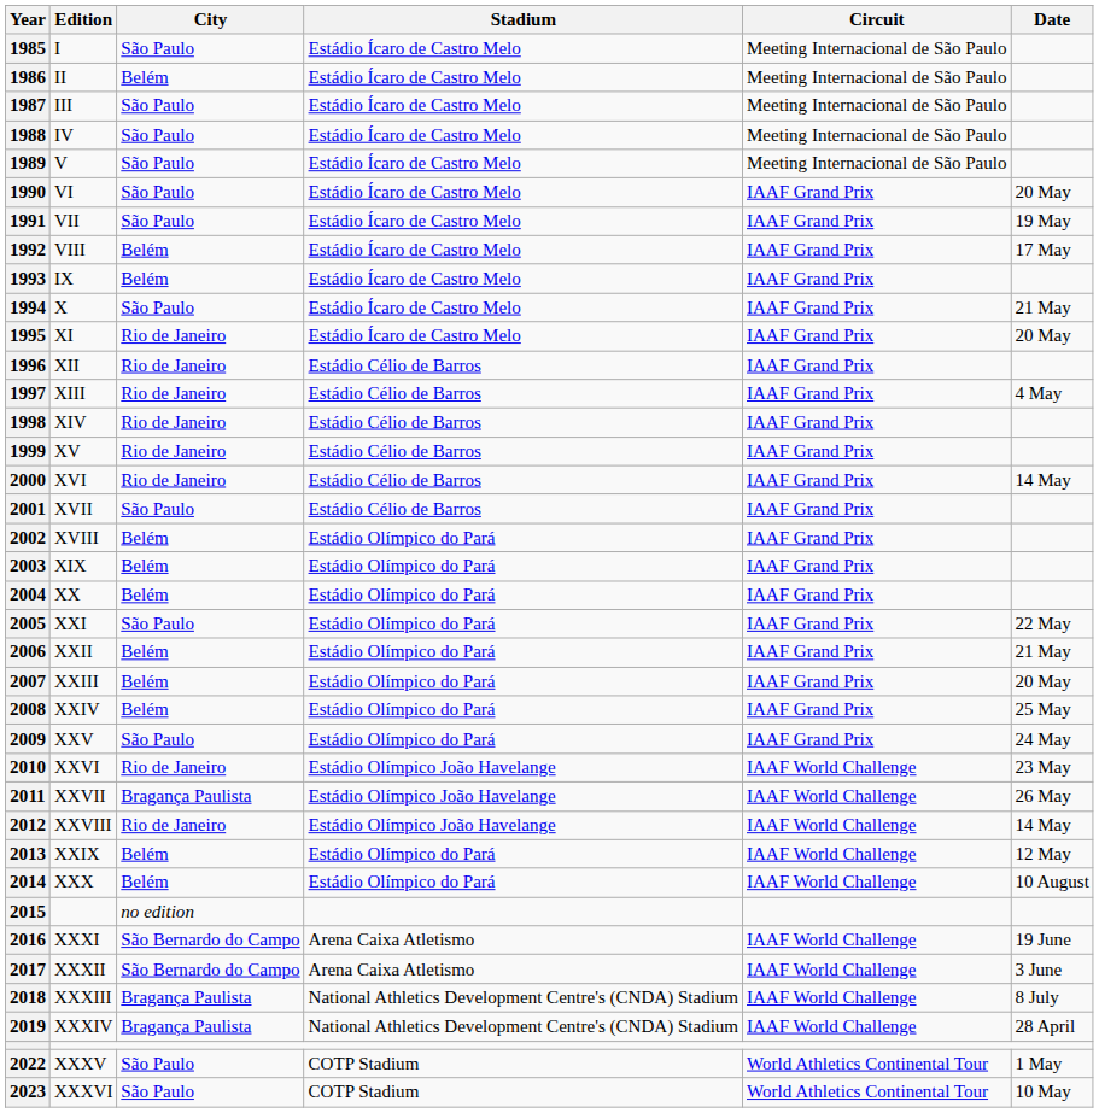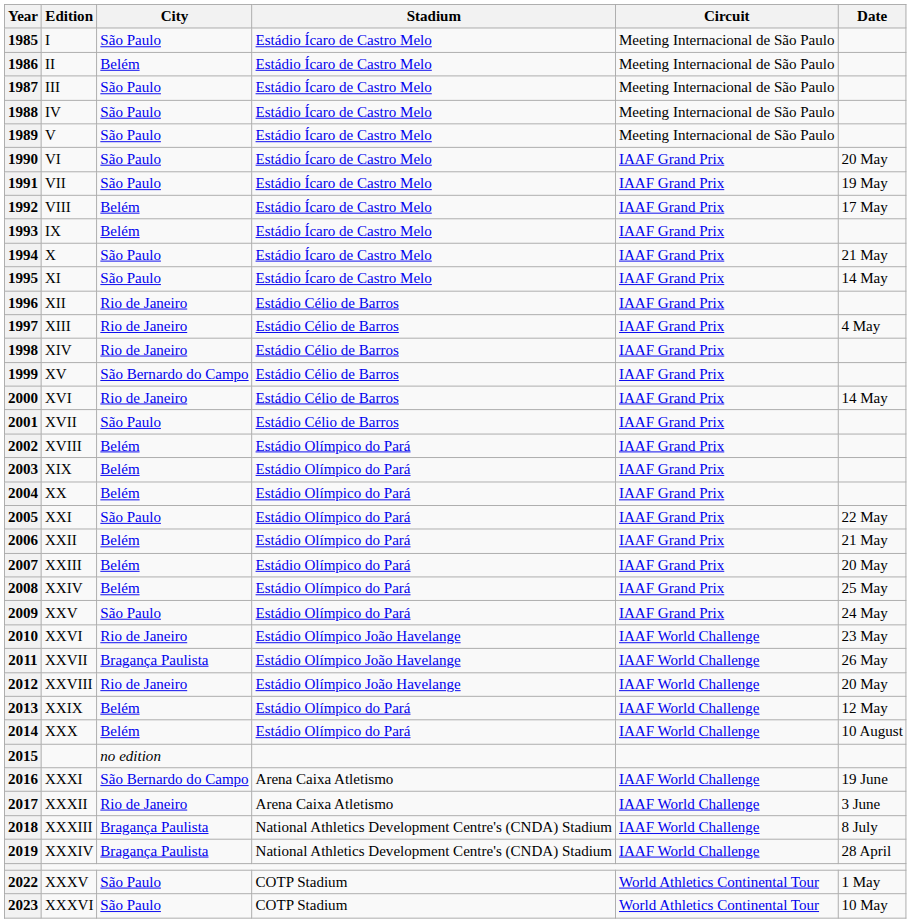 <table class="wikitable sticky-header plainrowheaders">
 <tr>
 <th scope="col">Year</th>
 <th>Edition</th>
 <th>City</th>
 <th>Stadium</th>
 <th>Circuit</th>
 <th>Date</th>
 </tr>
 <tr>
 <th scope="row">1985</th>
 <td>I</td>
 <td><a href='#'>São Paulo</a></td>
 <td><a href='#'>Estádio Ícaro de Castro Melo</a></td>
 <td>Meeting Internacional de São Paulo</td>
 <td></td>
 </tr>
 <tr>
 <th scope="row">1986</th>
 <td>II</td>
 <td><a href='#'>Belém</a></td>
 <td><a href='#'>Estádio Ícaro de Castro Melo</a></td>
 <td>Meeting Internacional de São Paulo</td>
 <td></td>
 </tr>
 <tr>
 <th scope="row">1987</th>
 <td>III</td>
 <td><a href='#'>São Paulo</a></td>
 <td><a href='#'>Estádio Ícaro de Castro Melo</a></td>
 <td>Meeting Internacional de São Paulo</td>
 <td></td>
 </tr>
 <tr>
 <th scope="row">1988</th>
 <td>IV</td>
 <td><a href='#'>São Paulo</a></td>
 <td><a href='#'>Estádio Ícaro de Castro Melo</a></td>
 <td>Meeting Internacional de São Paulo</td>
 <td></td>
 </tr>
 <tr>
 <th scope="row">1989</th>
 <td>V</td>
 <td><a href='#'>São Paulo</a></td>
 <td><a href='#'>Estádio Ícaro de Castro Melo</a></td>
 <td>Meeting Internacional de São Paulo</td>
 <td></td>
 </tr>
 <tr>
 <th scope="row">1990</th>
 <td>VI</td>
 <td><a href='#'>São Paulo</a></td>
 <td><a href='#'>Estádio Ícaro de Castro Melo</a></td>
 <td><a href='#'>IAAF Grand Prix</a></td>
 <td>20 May</td>
 </tr>
 <tr>
 <th scope="row">1991</th>
 <td>VII</td>
 <td><a href='#'>São Paulo</a></td>
 <td><a href='#'>Estádio Ícaro de Castro Melo</a></td>
 <td><a href='#'>IAAF Grand Prix</a></td>
 <td>19 May</td>
 </tr>
 <tr>
 <th scope="row">1992</th>
 <td>VIII</td>
 <td><a href='#'>Belém</a></td>
 <td><a href='#'>Estádio Ícaro de Castro Melo</a></td>
 <td><a href='#'>IAAF Grand Prix</a></td>
 <td>17 May</td>
 </tr>
 <tr>
 <th scope="row">1993</th>
 <td>IX</td>
 <td><a href='#'>Belém</a></td>
 <td><a href='#'>Estádio Ícaro de Castro Melo</a></td>
 <td><a href='#'>IAAF Grand Prix</a></td>
 <td></td>
 </tr>
 <tr>
 <th scope="row">1994</th>
 <td>X</td>
 <td><a href='#'>São Paulo</a></td>
 <td><a href='#'>Estádio Ícaro de Castro Melo</a></td>
 <td><a href='#'>IAAF Grand Prix</a></td>
 <td>21 May</td>
 </tr>
 <tr>
 <th scope="row">1995</th>
 <td>XI</td>
-<td><a href='#'>Rio de Janeiro</a></td>
+<td><a href='#'>São Paulo</a></td>
 <td><a href='#'>Estádio Ícaro de Castro Melo</a></td>
 <td><a href='#'>IAAF Grand Prix</a></td>
-<td>20 May</td>
+<td>14 May</td>
 </tr>
 <tr>
 <th scope="row">1996</th>
 <td>XII</td>
 <td><a href='#'>Rio de Janeiro</a></td>
 <td><a href='#'>Estádio Célio de Barros</a></td>
 <td><a href='#'>IAAF Grand Prix</a></td>
 <td></td>
 </tr>
 <tr>
 <th scope="row">1997</th>
 <td>XIII</td>
 <td><a href='#'>Rio de Janeiro</a></td>
 <td><a href='#'>Estádio Célio de Barros</a></td>
 <td><a href='#'>IAAF Grand Prix</a></td>
 <td>4 May</td>
 </tr>
 <tr>
 <th scope="row">1998</th>
 <td>XIV</td>
 <td><a href='#'>Rio de Janeiro</a></td>
 <td><a href='#'>Estádio Célio de Barros</a></td>
 <td><a href='#'>IAAF Grand Prix</a></td>
 <td></td>
 </tr>
 <tr>
 <th scope="row">1999</th>
 <td>XV</td>
-<td><a href='#'>Rio de Janeiro</a></td>
+<td><a href='#'>São Bernardo do Campo</a></td>
 <td><a href='#'>Estádio Célio de Barros</a></td>
 <td><a href='#'>IAAF Grand Prix</a></td>
 <td></td>
 </tr>
 <tr>
 <th scope="row">2000</th>
 <td>XVI</td>
 <td><a href='#'>Rio de Janeiro</a></td>
 <td><a href='#'>Estádio Célio de Barros</a></td>
 <td><a href='#'>IAAF Grand Prix</a></td>
 <td>14 May</td>
 </tr>
 <tr>
 <th scope="row">2001</th>
 <td>XVII</td>
 <td><a href='#'>São Paulo</a></td>
 <td><a href='#'>Estádio Célio de Barros</a></td>
 <td><a href='#'>IAAF Grand Prix</a></td>
 <td></td>
 </tr>
 <tr>
 <th scope="row">2002</th>
 <td>XVIII</td>
 <td><a href='#'>Belém</a></td>
 <td><a href='#'>Estádio Olímpico do Pará</a></td>
 <td><a href='#'>IAAF Grand Prix</a></td>
 <td></td>
 </tr>
 <tr>
 <th scope="row">2003</th>
 <td>XIX</td>
 <td><a href='#'>Belém</a></td>
 <td><a href='#'>Estádio Olímpico do Pará</a></td>
 <td><a href='#'>IAAF Grand Prix</a></td>
 <td></td>
 </tr>
 <tr>
 <th scope="row">2004</th>
 <td>XX</td>
 <td><a href='#'>Belém</a></td>
 <td><a href='#'>Estádio Olímpico do Pará</a></td>
 <td><a href='#'>IAAF Grand Prix</a></td>
 <td></td>
 </tr>
 <tr>
 <th scope="row">2005</th>
 <td>XXI</td>
 <td><a href='#'>São Paulo</a></td>
 <td><a href='#'>Estádio Olímpico do Pará</a></td>
 <td><a href='#'>IAAF Grand Prix</a></td>
 <td>22 May</td>
 </tr>
 <tr>
 <th scope="row">2006</th>
 <td>XXII</td>
 <td><a href='#'>Belém</a></td>
 <td><a href='#'>Estádio Olímpico do Pará</a></td>
 <td><a href='#'>IAAF Grand Prix</a></td>
 <td>21 May</td>
 </tr>
 <tr>
 <th scope="row">2007</th>
 <td>XXIII</td>
 <td><a href='#'>Belém</a></td>
 <td><a href='#'>Estádio Olímpico do Pará</a></td>
 <td><a href='#'>IAAF Grand Prix</a></td>
 <td>20 May</td>
 </tr>
 <tr>
 <th scope="row">2008</th>
 <td>XXIV</td>
 <td><a href='#'>Belém</a></td>
 <td><a href='#'>Estádio Olímpico do Pará</a></td>
 <td><a href='#'>IAAF Grand Prix</a></td>
 <td>25 May</td>
 </tr>
 <tr>
 <th scope="row">2009</th>
 <td>XXV</td>
 <td><a href='#'>São Paulo</a></td>
 <td><a href='#'>Estádio Olímpico do Pará</a></td>
 <td><a href='#'>IAAF Grand Prix</a></td>
 <td>24 May</td>
 </tr>
 <tr>
 <th scope="row">2010</th>
 <td>XXVI</td>
 <td><a href='#'>Rio de Janeiro</a></td>
 <td><a href='#'>Estádio Olímpico João Havelange</a></td>
 <td><a href='#'>IAAF World Challenge</a></td>
 <td>23 May</td>
 </tr>
 <tr>
 <th scope="row">2011</th>
 <td>XXVII</td>
 <td><a href='#'>Bragança Paulista</a></td>
 <td><a href='#'>Estádio Olímpico João Havelange</a></td>
 <td><a href='#'>IAAF World Challenge</a></td>
 <td>26 May</td>
 </tr>
 <tr>
 <th scope="row">2012</th>
 <td>XXVIII</td>
 <td><a href='#'>Rio de Janeiro</a></td>
 <td><a href='#'>Estádio Olímpico João Havelange</a></td>
 <td><a href='#'>IAAF World Challenge</a></td>
-<td>14 May</td>
+<td>20 May</td>
 </tr>
 <tr>
 <th scope="row">2013</th>
 <td>XXIX</td>
 <td><a href='#'>Belém</a></td>
 <td><a href='#'>Estádio Olímpico do Pará</a></td>
 <td><a href='#'>IAAF World Challenge</a></td>
 <td>12 May</td>
 </tr>
 <tr>
 <th scope="row">2014</th>
 <td>XXX</td>
 <td><a href='#'>Belém</a></td>
 <td><a href='#'>Estádio Olímpico do Pará</a></td>
 <td><a href='#'>IAAF World Challenge</a></td>
 <td>10 August</td>
 </tr>
 <tr>
 <th scope="row">2015</th>
 <td></td>
 <td><em>no edition</em></td>
 <td></td>
 <td></td>
 <td></td>
 </tr>
 <tr>
 <th scope="row">2016</th>
 <td>XXXI</td>
 <td><a href='#'>São Bernardo do Campo</a></td>
 <td>Arena Caixa Atletismo</td>
 <td><a href='#'>IAAF World Challenge</a></td>
 <td>19 June</td>
 </tr>
 <tr>
 <th scope="row">2017</th>
 <td>XXXII</td>
-<td><a href='#'>São Bernardo do Campo</a></td>
+<td><a href='#'>Rio de Janeiro</a></td>
 <td>Arena Caixa Atletismo</td>
 <td><a href='#'>IAAF World Challenge</a></td>
 <td>3 June</td>
 </tr>
 <tr>
 <th scope="row">2018</th>
 <td>XXXIII</td>
 <td><a href='#'>Bragança Paulista</a></td>
 <td>National Athletics Development Centre's (CNDA) Stadium</td>
 <td><a href='#'>IAAF World Challenge</a></td>
 <td>8 July</td>
 </tr>
 <tr>
 <th scope="row">2019</th>
 <td>XXXIV</td>
 <td><a href='#'>Bragança Paulista</a></td>
 <td>National Athletics Development Centre's (CNDA) Stadium</td>
 <td><a href='#'>IAAF World Challenge</a></td>
 <td>28 April</td>
 </tr>
 <tr>
 <th scope="row"></th>
 <td colspan="5"></td>
 </tr>
 <tr>
 <th scope="row">2022</th>
 <td>XXXV</td>
 <td><a href='#'>São Paulo</a></td>
 <td>COTP Stadium</td>
 <td><a href='#'>World Athletics Continental Tour</a></td>
 <td>1 May</td>
 </tr>
 <tr>
 <th scope="row">2023</th>
 <td>XXXVI</td>
 <td><a href='#'>São Paulo</a></td>
 <td>COTP Stadium</td>
 <td><a href='#'>World Athletics Continental Tour</a></td>
 <td>10 May</td>
 </tr>
 </table>
